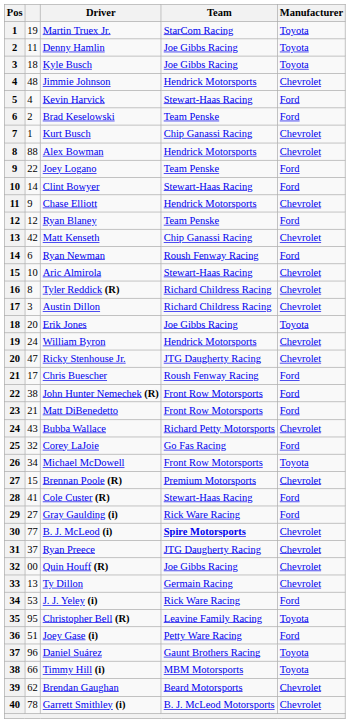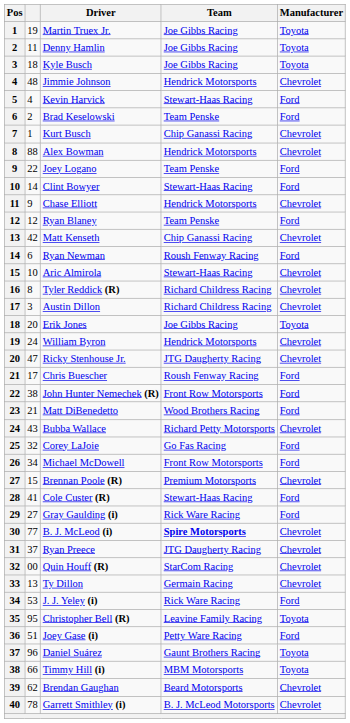 <table class="wikitable" style="font-size:95%">
 <tr>
 <th>Pos</th>
 <th></th>
 <th>Driver</th>
 <th>Team</th>
 <th>Manufacturer</th>
 </tr>
 <tr>
 <th>1</th>
 <td>19</td>
 <td><a href='#'>Martin Truex Jr.</a></td>
-<td><a href='#'>StarCom Racing</a></td>
+<td><a href='#'>Joe Gibbs Racing</a></td>
 <td><a href='#'>Toyota</a></td>
 </tr>
 <tr>
 <th>2</th>
 <td>11</td>
 <td><a href='#'>Denny Hamlin</a></td>
 <td><a href='#'>Joe Gibbs Racing</a></td>
 <td><a href='#'>Toyota</a></td>
 </tr>
 <tr>
 <th>3</th>
 <td>18</td>
 <td><a href='#'>Kyle Busch</a></td>
 <td><a href='#'>Joe Gibbs Racing</a></td>
 <td><a href='#'>Toyota</a></td>
 </tr>
 <tr>
 <th>4</th>
 <td>48</td>
 <td><a href='#'>Jimmie Johnson</a></td>
 <td><a href='#'>Hendrick Motorsports</a></td>
 <td><a href='#'>Chevrolet</a></td>
 </tr>
 <tr>
 <th>5</th>
 <td>4</td>
 <td><a href='#'>Kevin Harvick</a></td>
 <td><a href='#'>Stewart-Haas Racing</a></td>
 <td><a href='#'>Ford</a></td>
 </tr>
 <tr>
 <th>6</th>
 <td>2</td>
 <td><a href='#'>Brad Keselowski</a></td>
 <td><a href='#'>Team Penske</a></td>
 <td><a href='#'>Ford</a></td>
 </tr>
 <tr>
 <th>7</th>
 <td>1</td>
 <td><a href='#'>Kurt Busch</a></td>
 <td><a href='#'>Chip Ganassi Racing</a></td>
 <td><a href='#'>Chevrolet</a></td>
 </tr>
 <tr>
 <th>8</th>
 <td>88</td>
 <td><a href='#'>Alex Bowman</a></td>
 <td><a href='#'>Hendrick Motorsports</a></td>
 <td><a href='#'>Chevrolet</a></td>
 </tr>
 <tr>
 <th>9</th>
 <td>22</td>
 <td><a href='#'>Joey Logano</a></td>
 <td><a href='#'>Team Penske</a></td>
 <td><a href='#'>Ford</a></td>
 </tr>
 <tr>
 <th>10</th>
 <td>14</td>
 <td><a href='#'>Clint Bowyer</a></td>
 <td><a href='#'>Stewart-Haas Racing</a></td>
 <td><a href='#'>Ford</a></td>
 </tr>
 <tr>
 <th>11</th>
 <td>9</td>
 <td><a href='#'>Chase Elliott</a></td>
 <td><a href='#'>Hendrick Motorsports</a></td>
 <td><a href='#'>Chevrolet</a></td>
 </tr>
 <tr>
 <th>12</th>
 <td>12</td>
 <td><a href='#'>Ryan Blaney</a></td>
 <td><a href='#'>Team Penske</a></td>
 <td><a href='#'>Ford</a></td>
 </tr>
 <tr>
 <th>13</th>
 <td>42</td>
 <td><a href='#'>Matt Kenseth</a></td>
 <td><a href='#'>Chip Ganassi Racing</a></td>
 <td><a href='#'>Chevrolet</a></td>
 </tr>
 <tr>
 <th>14</th>
 <td>6</td>
 <td><a href='#'>Ryan Newman</a></td>
 <td><a href='#'>Roush Fenway Racing</a></td>
 <td><a href='#'>Ford</a></td>
 </tr>
 <tr>
 <th>15</th>
 <td>10</td>
 <td><a href='#'>Aric Almirola</a></td>
 <td><a href='#'>Stewart-Haas Racing</a></td>
 <td><a href='#'>Chevrolet</a></td>
 </tr>
 <tr>
 <th>16</th>
 <td>8</td>
 <td><a href='#'>Tyler Reddick</a> <strong>(R)</strong></td>
 <td><a href='#'>Richard Childress Racing</a></td>
 <td><a href='#'>Chevrolet</a></td>
 </tr>
 <tr>
 <th>17</th>
 <td>3</td>
 <td><a href='#'>Austin Dillon</a></td>
 <td><a href='#'>Richard Childress Racing</a></td>
 <td><a href='#'>Chevrolet</a></td>
 </tr>
 <tr>
 <th>18</th>
 <td>20</td>
 <td><a href='#'>Erik Jones</a></td>
 <td><a href='#'>Joe Gibbs Racing</a></td>
 <td><a href='#'>Toyota</a></td>
 </tr>
 <tr>
 <th>19</th>
 <td>24</td>
 <td><a href='#'>William Byron</a></td>
 <td><a href='#'>Hendrick Motorsports</a></td>
 <td><a href='#'>Chevrolet</a></td>
 </tr>
 <tr>
 <th>20</th>
 <td>47</td>
 <td><a href='#'>Ricky Stenhouse Jr.</a></td>
 <td><a href='#'>JTG Daugherty Racing</a></td>
 <td><a href='#'>Chevrolet</a></td>
 </tr>
 <tr>
 <th>21</th>
 <td>17</td>
 <td><a href='#'>Chris Buescher</a></td>
 <td><a href='#'>Roush Fenway Racing</a></td>
 <td><a href='#'>Ford</a></td>
 </tr>
 <tr>
 <th>22</th>
 <td>38</td>
 <td><a href='#'>John Hunter Nemechek</a> <strong>(R)</strong></td>
 <td><a href='#'>Front Row Motorsports</a></td>
 <td><a href='#'>Ford</a></td>
 </tr>
 <tr>
 <th>23</th>
 <td>21</td>
 <td><a href='#'>Matt DiBenedetto</a></td>
-<td><a href='#'>Front Row Motorsports</a></td>
+<td><a href='#'>Wood Brothers Racing</a></td>
 <td><a href='#'>Ford</a></td>
 </tr>
 <tr>
 <th>24</th>
 <td>43</td>
 <td><a href='#'>Bubba Wallace</a></td>
 <td><a href='#'>Richard Petty Motorsports</a></td>
 <td><a href='#'>Chevrolet</a></td>
 </tr>
 <tr>
 <th>25</th>
 <td>32</td>
 <td><a href='#'>Corey LaJoie</a></td>
 <td><a href='#'>Go Fas Racing</a></td>
 <td><a href='#'>Ford</a></td>
 </tr>
 <tr>
 <th>26</th>
 <td>34</td>
 <td><a href='#'>Michael McDowell</a></td>
 <td><a href='#'>Front Row Motorsports</a></td>
-<td><a href='#'>Toyota</a></td>
+<td><a href='#'>Ford</a></td>
 </tr>
 <tr>
 <th>27</th>
 <td>15</td>
 <td><a href='#'>Brennan Poole</a> <strong>(R)</strong></td>
 <td><a href='#'>Premium Motorsports</a></td>
 <td><a href='#'>Chevrolet</a></td>
 </tr>
 <tr>
 <th>28</th>
 <td>41</td>
 <td><a href='#'>Cole Custer</a> <strong>(R)</strong></td>
 <td><a href='#'>Stewart-Haas Racing</a></td>
 <td><a href='#'>Ford</a></td>
 </tr>
 <tr>
 <th>29</th>
 <td>27</td>
 <td><a href='#'>Gray Gaulding</a> <strong>(i)</strong></td>
 <td><a href='#'>Rick Ware Racing</a></td>
 <td><a href='#'>Ford</a></td>
 </tr>
 <tr>
 <th>30</th>
 <td>77</td>
 <td><a href='#'>B. J. McLeod</a> <strong>(i)</strong></td>
 <td><strong><a href='#'>Spire Motorsports</a></strong></td>
 <td><a href='#'>Chevrolet</a></td>
 </tr>
 <tr>
 <th>31</th>
 <td>37</td>
 <td><a href='#'>Ryan Preece</a></td>
 <td><a href='#'>JTG Daugherty Racing</a></td>
 <td><a href='#'>Chevrolet</a></td>
 </tr>
 <tr>
 <th>32</th>
 <td>00</td>
 <td><a href='#'>Quin Houff</a> <strong>(R)</strong></td>
-<td><a href='#'>Joe Gibbs Racing</a></td>
+<td><a href='#'>StarCom Racing</a></td>
 <td><a href='#'>Chevrolet</a></td>
 </tr>
 <tr>
 <th>33</th>
 <td>13</td>
 <td><a href='#'>Ty Dillon</a></td>
 <td><a href='#'>Germain Racing</a></td>
 <td><a href='#'>Chevrolet</a></td>
 </tr>
 <tr>
 <th>34</th>
 <td>53</td>
 <td><a href='#'>J. J. Yeley</a> <strong>(i)</strong></td>
 <td><a href='#'>Rick Ware Racing</a></td>
 <td><a href='#'>Ford</a></td>
 </tr>
 <tr>
 <th>35</th>
 <td>95</td>
 <td><a href='#'>Christopher Bell</a> <strong>(R)</strong></td>
 <td><a href='#'>Leavine Family Racing</a></td>
 <td><a href='#'>Toyota</a></td>
 </tr>
 <tr>
 <th>36</th>
 <td>51</td>
 <td><a href='#'>Joey Gase</a> <strong>(i)</strong></td>
 <td><a href='#'>Petty Ware Racing</a></td>
 <td><a href='#'>Ford</a></td>
 </tr>
 <tr>
 <th>37</th>
 <td>96</td>
 <td><a href='#'>Daniel Suárez</a></td>
 <td><a href='#'>Gaunt Brothers Racing</a></td>
 <td><a href='#'>Toyota</a></td>
 </tr>
 <tr>
 <th>38</th>
 <td>66</td>
 <td><a href='#'>Timmy Hill</a> <strong>(i)</strong></td>
 <td><a href='#'>MBM Motorsports</a></td>
 <td><a href='#'>Toyota</a></td>
 </tr>
 <tr>
 <th>39</th>
 <td>62</td>
 <td><a href='#'>Brendan Gaughan</a></td>
 <td><a href='#'>Beard Motorsports</a></td>
 <td><a href='#'>Chevrolet</a></td>
 </tr>
 <tr>
 <th>40</th>
 <td>78</td>
 <td><a href='#'>Garrett Smithley</a> <strong>(i)</strong></td>
 <td><a href='#'>B. J. McLeod Motorsports</a></td>
 <td><a href='#'>Chevrolet</a></td>
 </tr>
 <tr>
 <th colspan="7"></th>
 </tr>
 </table>
